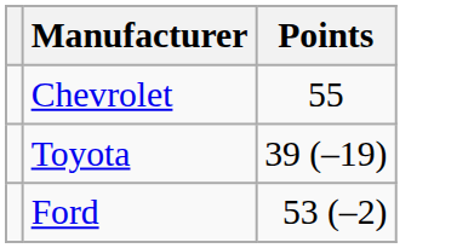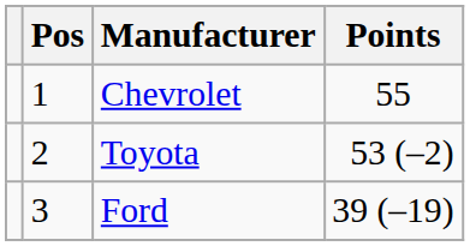 <table class="wikitable" style="font-size: 95%;">
 <tr>
 <th></th>
+<th>Pos</th>
 <th>Manufacturer</th>
 <th>Points</th>
 </tr>
 <tr>
 <td align="left"></td>
+<td>1</td>
 <td><a href='#'>Chevrolet</a></td>
 <td style="text-align:center;">55</td>
 </tr>
 <tr>
 <td align="left"></td>
+<td>2</td>
 <td><a href='#'>Toyota</a></td>
-<td style="text-align:right;">39 (–19)</td>
+<td style="text-align:right;">53 (–2)</td>
 </tr>
 <tr>
 <td align="left"></td>
+<td>3</td>
 <td><a href='#'>Ford</a></td>
-<td style="text-align:right;">53 (–2)</td>
+<td style="text-align:right;">39 (–19)</td>
 </tr>
 </table>
